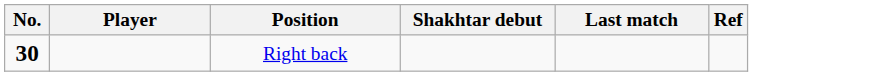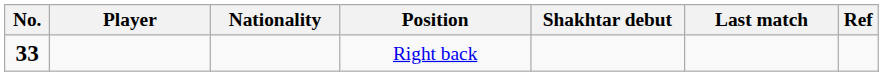 <table class="wikitable" style="font-size:100%; text-align: center;">
 <tr>
 <th style="width:30px;">No.</th>
 <th style="width:125px;">Player</th>
+<th style="width:100px;">Nationality</th>
 <th style="width:150px;">Position</th>
 <th style="width:120px;">Shakhtar debut</th>
 <th style="width:120px;">Last match</th>
 <th style="width:25px;">Ref</th>
 </tr>
 <tr>
-<td><big><strong>30</strong></big></td>
+<td><big><strong>33</strong></big></td>
+<td align=left></td>
 <td align=left></td>
 <td><a href='#'>Right back</a></td>
 <td></td>
 <td></td>
 <td></td>
 </tr>
 </table>
